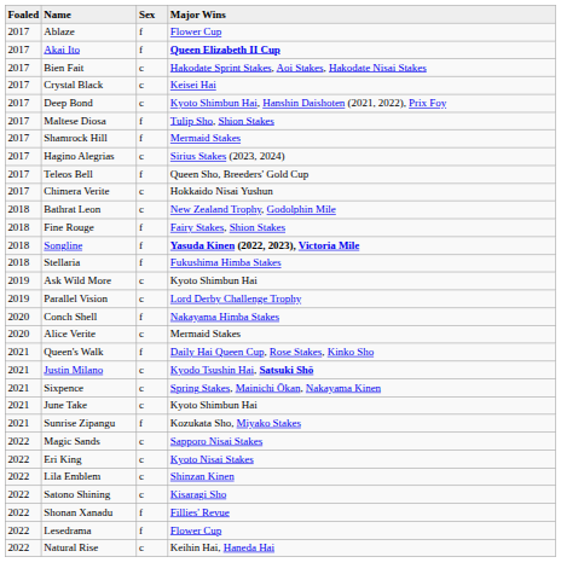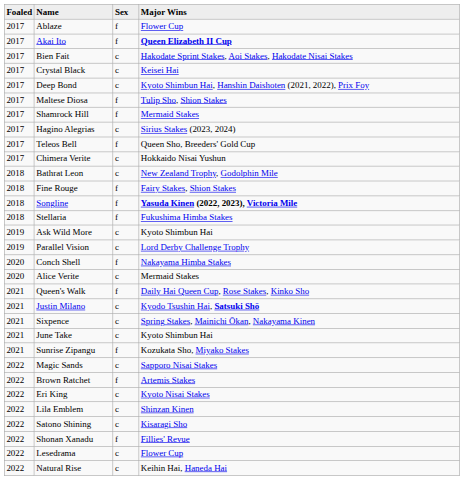 <table class="wikitable sortable" style="font-size:90%">
 <tr bgcolor="#eeeeee">
 <td width="35px"><strong>Foaled</strong></td>
 <td width="120px"><strong>Name</strong></td>
 <td width="35px"><strong>Sex</strong></td>
 <td width="510px"><strong>Major Wins</strong></td>
 </tr>
 <tr>
 <td>2017</td>
 <td>Ablaze</td>
 <td>f</td>
 <td><a href='#'>Flower Cup</a></td>
 </tr>
 <tr>
 <td>2017</td>
 <td><a href='#'>Akai Ito</a></td>
 <td>f</td>
 <td><a href='#'><strong>Queen Elizabeth II Cup</strong></a></td>
 </tr>
 <tr>
 <td>2017</td>
 <td>Bien Fait</td>
 <td>c</td>
 <td><a href='#'>Hakodate Sprint Stakes</a>, <a href='#'>Aoi Stakes</a>, <a href='#'>Hakodate Nisai Stakes</a></td>
 </tr>
 <tr>
 <td>2017</td>
 <td>Crystal Black</td>
 <td>c</td>
 <td><a href='#'>Keisei Hai</a></td>
 </tr>
 <tr>
 <td>2017</td>
 <td>Deep Bond</td>
 <td>c</td>
 <td><a href='#'>Kyoto Shimbun Hai</a>, <a href='#'>Hanshin Daishoten</a> (2021, 2022), <a href='#'>Prix Foy</a></td>
 </tr>
 <tr>
 <td>2017</td>
 <td>Maltese Diosa</td>
 <td>f</td>
 <td><a href='#'>Tulip Sho</a>, <a href='#'>Shion Stakes</a></td>
 </tr>
 <tr>
 <td>2017</td>
 <td>Shamrock Hill</td>
 <td>f</td>
 <td><a href='#'>Mermaid Stakes</a></td>
 </tr>
 <tr>
 <td>2017</td>
 <td>Hagino Alegrias</td>
 <td>c</td>
 <td><a href='#'>Sirius Stakes</a> (2023, 2024)</td>
 </tr>
 <tr>
 <td>2017</td>
 <td>Teleos Bell</td>
 <td>f</td>
 <td>Queen Sho, Breeders' Gold Cup</td>
 </tr>
 <tr>
 <td>2017</td>
 <td>Chimera Verite</td>
 <td>c</td>
 <td>Hokkaido Nisai Yushun</td>
 </tr>
 <tr>
 <td>2018</td>
 <td>Bathrat Leon</td>
 <td>c</td>
 <td><a href='#'>New Zealand Trophy</a>, <a href='#'>Godolphin Mile</a></td>
 </tr>
 <tr>
 <td>2018</td>
 <td>Fine Rouge</td>
 <td>f</td>
 <td><a href='#'>Fairy Stakes</a>, <a href='#'>Shion Stakes</a></td>
 </tr>
 <tr>
 <td>2018</td>
 <td><a href='#'>Songline</a></td>
 <td>f</td>
 <td><strong><a href='#'>Yasuda Kinen</a> (2022, 2023), <a href='#'>Victoria Mile</a></strong></td>
 </tr>
 <tr>
 <td>2018</td>
 <td>Stellaria</td>
 <td>f</td>
 <td><a href='#'>Fukushima Himba Stakes</a></td>
 </tr>
 <tr>
 <td>2019</td>
 <td>Ask Wild More</td>
 <td>c</td>
 <td>Kyoto Shimbun Hai</td>
 </tr>
 <tr>
 <td>2019</td>
 <td>Parallel Vision</td>
 <td>c</td>
 <td><a href='#'>Lord Derby Challenge Trophy</a></td>
 </tr>
 <tr>
 <td>2020</td>
 <td>Conch Shell</td>
 <td>f</td>
 <td><a href='#'>Nakayama Himba Stakes</a></td>
 </tr>
 <tr>
 <td>2020</td>
 <td>Alice Verite</td>
 <td>c</td>
 <td>Mermaid Stakes</td>
 </tr>
 <tr>
 <td>2021</td>
 <td>Queen's Walk</td>
 <td>f</td>
 <td><a href='#'>Daily Hai Queen Cup</a>, <a href='#'>Rose Stakes</a>, <a href='#'>Kinko Sho</a></td>
 </tr>
 <tr>
 <td>2021</td>
 <td><a href='#'>Justin Milano</a></td>
 <td>c</td>
 <td><a href='#'>Kyodo Tsushin Hai</a>, <strong><a href='#'>Satsuki Shō</a></strong></td>
 </tr>
 <tr>
 <td>2021</td>
 <td>Sixpence</td>
 <td>c</td>
 <td><a href='#'>Spring Stakes</a>, <a href='#'>Mainichi Ōkan</a>, <a href='#'>Nakayama Kinen</a></td>
 </tr>
 <tr>
 <td>2021</td>
 <td>June Take</td>
 <td>c</td>
 <td>Kyoto Shimbun Hai</td>
 </tr>
 <tr>
 <td>2021</td>
 <td>Sunrise Zipangu</td>
 <td>f</td>
 <td>Kozukata Sho, <a href='#'>Miyako Stakes</a></td>
 </tr>
 <tr>
 <td>2022</td>
 <td>Magic Sands</td>
 <td>c</td>
 <td><a href='#'>Sapporo Nisai Stakes</a></td>
 </tr>
 <tr>
 <td>2022</td>
+<td>Brown Ratchet</td>
+<td>f</td>
+<td><a href='#'>Artemis Stakes</a></td>
+</tr>
+<tr>
+<td>2022</td>
 <td>Eri King</td>
 <td>c</td>
 <td><a href='#'>Kyoto Nisai Stakes</a></td>
 </tr>
 <tr>
 <td>2022</td>
 <td>Lila Emblem</td>
 <td>c</td>
 <td><a href='#'>Shinzan Kinen</a></td>
 </tr>
 <tr>
 <td>2022</td>
 <td>Satono Shining</td>
 <td>c</td>
 <td><a href='#'>Kisaragi Sho</a></td>
 </tr>
 <tr>
 <td>2022</td>
 <td>Shonan Xanadu</td>
 <td>f</td>
 <td><a href='#'>Fillies' Revue</a></td>
 </tr>
 <tr>
 <td>2022</td>
 <td>Lesedrama</td>
-<td>f</td>
+<td>c</td>
 <td><a href='#'>Flower Cup</a></td>
 </tr>
 <tr>
 <td>2022</td>
 <td>Natural Rise</td>
 <td>c</td>
 <td>Keihin Hai, <a href='#'>Haneda Hai</a></td>
 </tr>
 </table>
